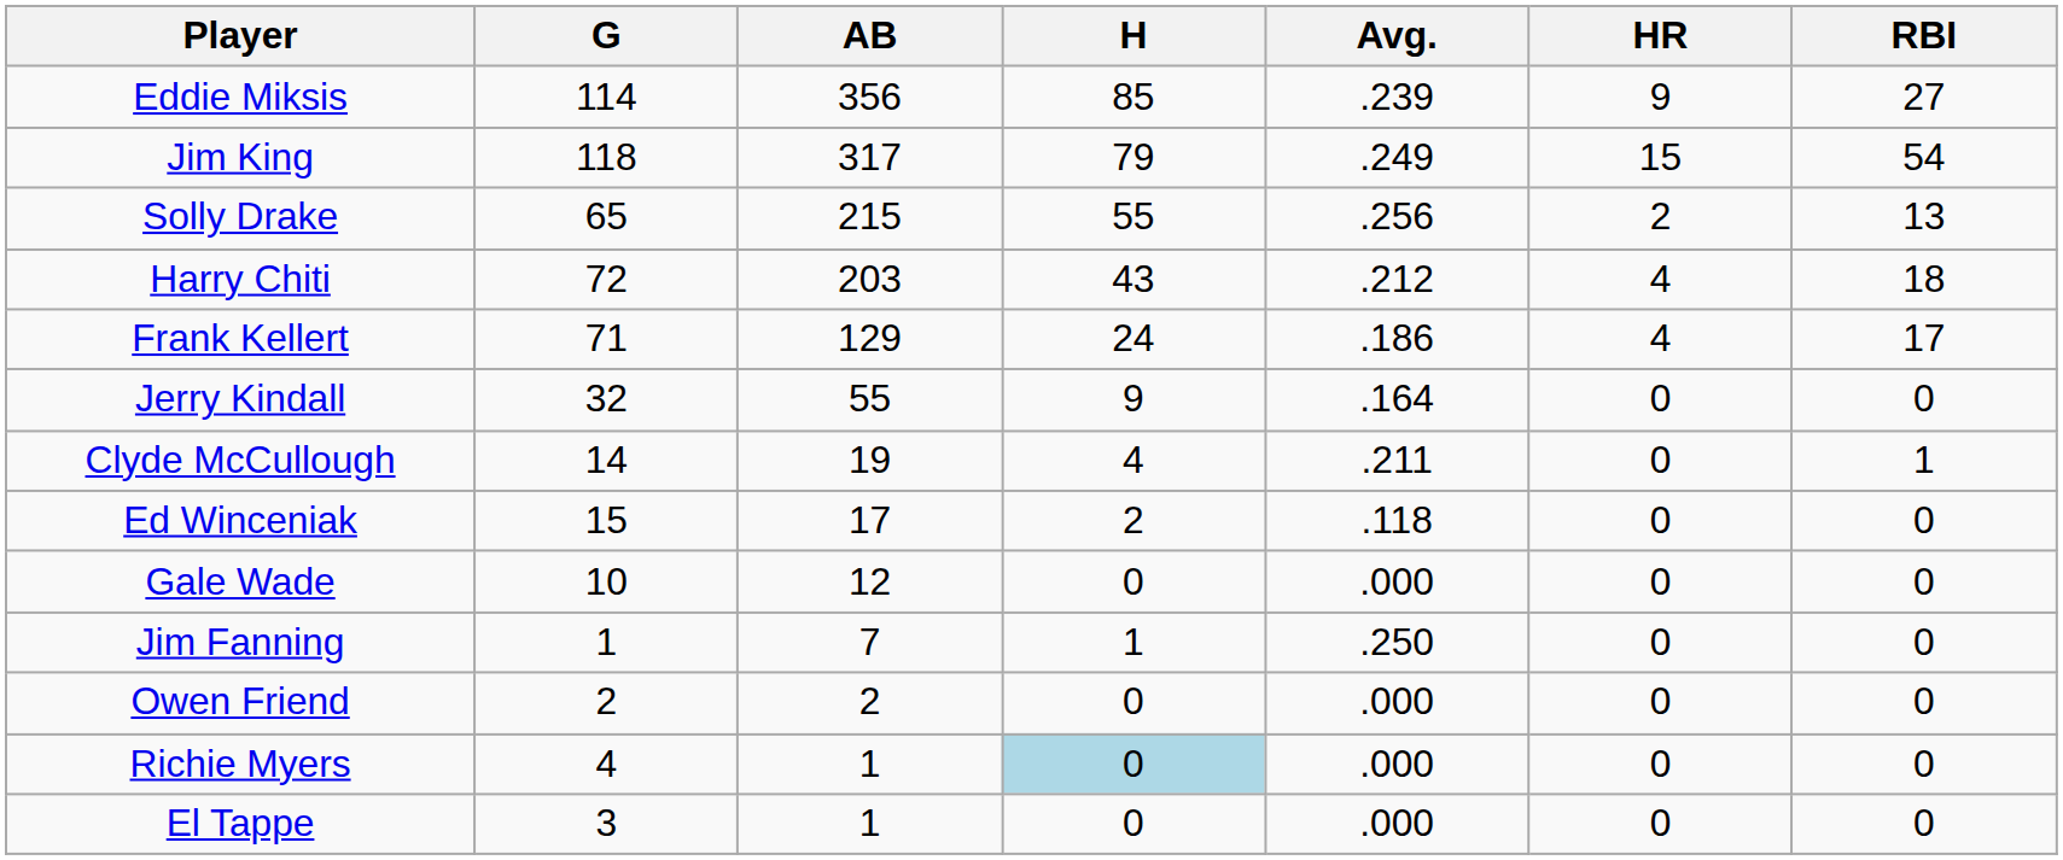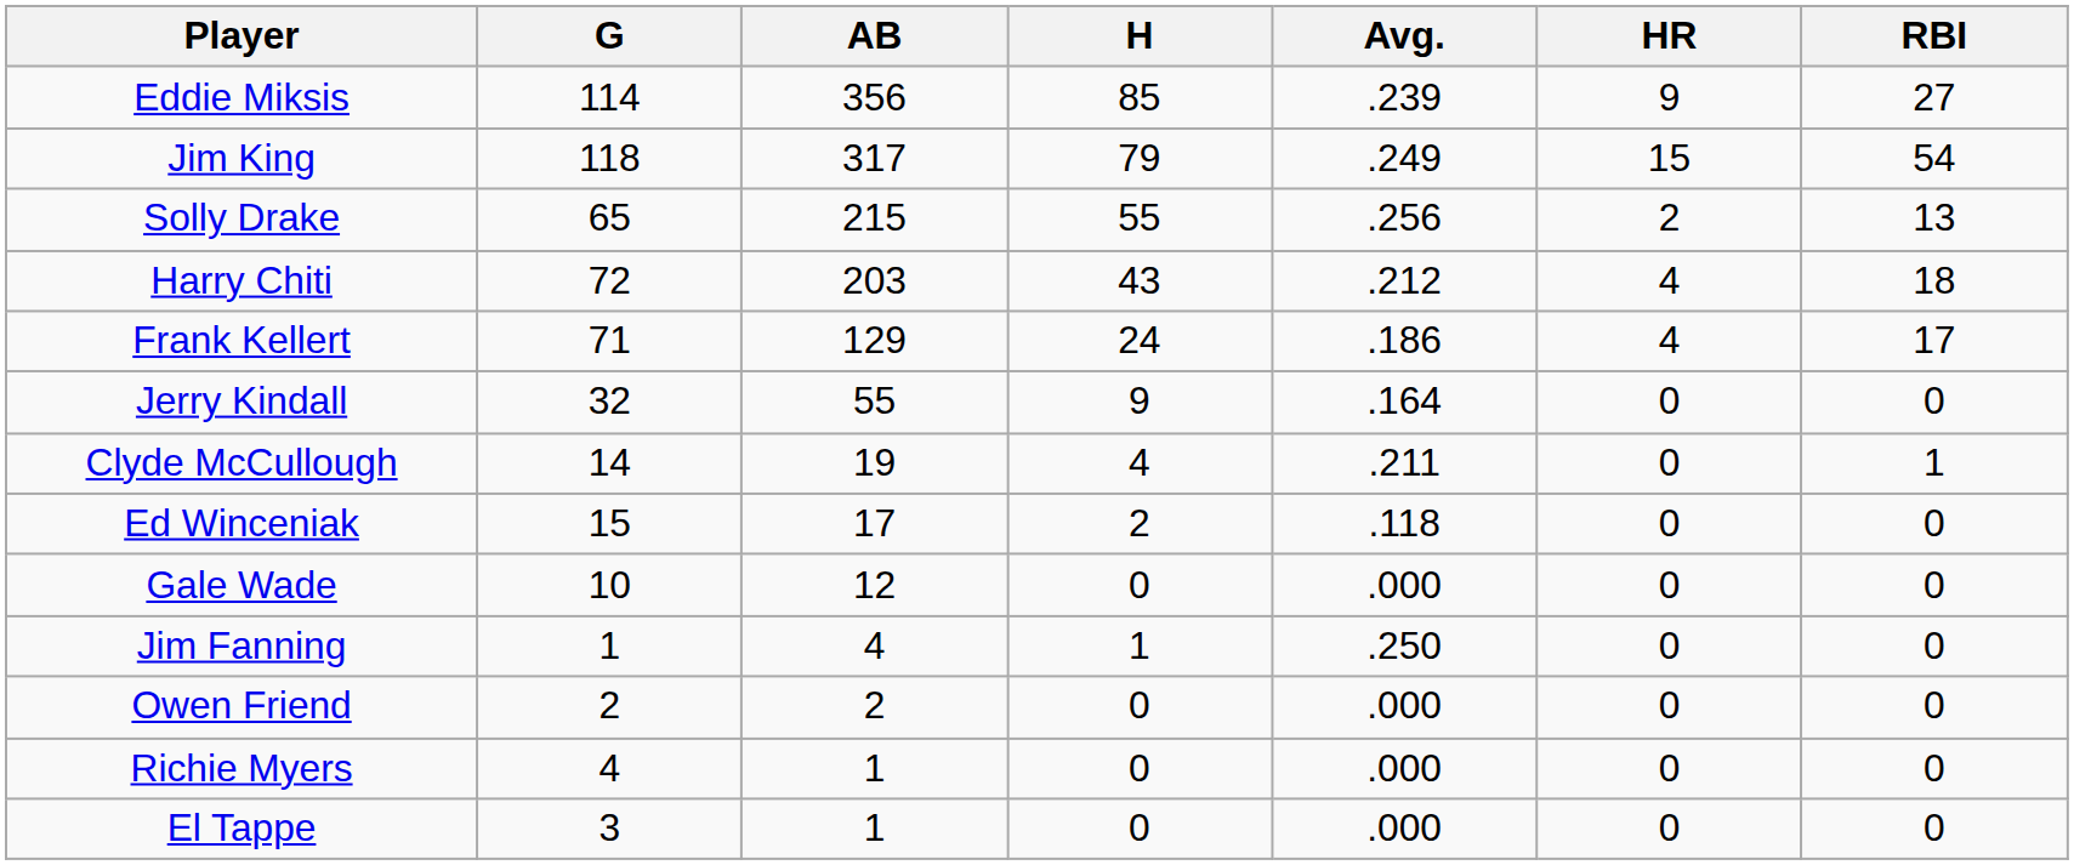 <table class="wikitable sortable">
 <tr>
 <th bgcolor="#DDDDFF" width="16%">Player</th>
 <th bgcolor="#DDDDFF" width="9%">G</th>
 <th bgcolor="#DDDDFF" width="9%">AB</th>
 <th bgcolor="#DDDDFF" width="9%">H</th>
 <th bgcolor="#DDDDFF" width="9%">Avg.</th>
 <th bgcolor="#DDDDFF" width="9%">HR</th>
 <th bgcolor="#DDDDFF" width="9%">RBI</th>
 </tr>
 <tr align="center">
 <td><a href='#'>Eddie Miksis</a></td>
 <td>114</td>
 <td>356</td>
 <td>85</td>
 <td>.239</td>
 <td>9</td>
 <td>27</td>
 </tr>
 <tr align="center">
 <td><a href='#'>Jim King</a></td>
 <td>118</td>
 <td>317</td>
 <td>79</td>
 <td>.249</td>
 <td>15</td>
 <td>54</td>
 </tr>
 <tr align="center">
 <td><a href='#'>Solly Drake</a></td>
 <td>65</td>
 <td>215</td>
 <td>55</td>
 <td>.256</td>
 <td>2</td>
 <td>13</td>
 </tr>
 <tr align="center">
 <td><a href='#'>Harry Chiti</a></td>
 <td>72</td>
 <td>203</td>
 <td>43</td>
 <td>.212</td>
 <td>4</td>
 <td>18</td>
 </tr>
 <tr align="center">
 <td><a href='#'>Frank Kellert</a></td>
 <td>71</td>
 <td>129</td>
 <td>24</td>
 <td>.186</td>
 <td>4</td>
 <td>17</td>
 </tr>
 <tr align="center">
 <td><a href='#'>Jerry Kindall</a></td>
 <td>32</td>
 <td>55</td>
 <td>9</td>
 <td>.164</td>
 <td>0</td>
 <td>0</td>
 </tr>
 <tr align="center">
 <td><a href='#'>Clyde McCullough</a></td>
 <td>14</td>
 <td>19</td>
 <td>4</td>
 <td>.211</td>
 <td>0</td>
 <td>1</td>
 </tr>
 <tr align="center">
 <td><a href='#'>Ed Winceniak</a></td>
 <td>15</td>
 <td>17</td>
 <td>2</td>
 <td>.118</td>
 <td>0</td>
 <td>0</td>
 </tr>
 <tr align="center">
 <td><a href='#'>Gale Wade</a></td>
 <td>10</td>
 <td>12</td>
 <td>0</td>
 <td>.000</td>
 <td>0</td>
 <td>0</td>
 </tr>
 <tr align="center">
 <td><a href='#'>Jim Fanning</a></td>
 <td>1</td>
-<td>7</td>
+<td>4</td>
 <td>1</td>
 <td>.250</td>
 <td>0</td>
 <td>0</td>
 </tr>
 <tr align="center">
 <td><a href='#'>Owen Friend</a></td>
 <td>2</td>
 <td>2</td>
 <td>0</td>
 <td>.000</td>
 <td>0</td>
 <td>0</td>
 </tr>
 <tr align="center">
 <td><a href='#'>Richie Myers</a></td>
 <td>4</td>
 <td>1</td>
-<td style="background: lightblue;">0</td>
+<td>0</td>
 <td>.000</td>
 <td>0</td>
 <td>0</td>
 </tr>
 <tr align="center">
 <td><a href='#'>El Tappe</a></td>
 <td>3</td>
 <td>1</td>
 <td>0</td>
 <td>.000</td>
 <td>0</td>
 <td>0</td>
 </tr>
 </table>
